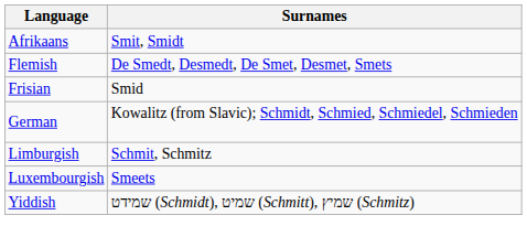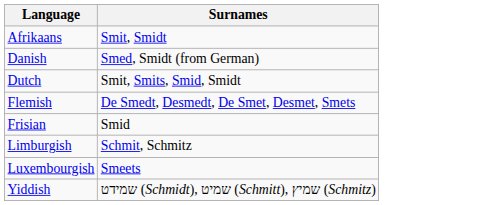 <table class="wikitable">
 <tr>
 <th>Language</th>
 <th>Surnames</th>
 </tr>
 <tr>
 <td><a href='#'>Afrikaans</a></td>
 <td><a href='#'>Smit</a>, <a href='#'>Smidt</a></td>
 </tr>
 <tr>
+<td><a href='#'>Danish</a></td>
+<td><a href='#'>Smed</a>, Smidt (from German)</td>
+</tr>
+<tr>
+<td><a href='#'>Dutch</a></td>
+<td>Smit, <a href='#'>Smits</a>, <a href='#'>Smid</a>, Smidt</td>
+</tr>
+<tr>
 <td><a href='#'>Flemish</a></td>
 <td><a href='#'>De Smedt</a>, <a href='#'>Desmedt</a>, <a href='#'>De Smet</a>, <a href='#'>Desmet</a>, <a href='#'>Smets</a></td>
 </tr>
 <tr>
 <td><a href='#'>Frisian</a></td>
 <td>Smid</td>
-</tr>
-<tr>
-<td><a href='#'>German</a></td>
-<td>Kowalitz (from Slavic); <a href='#'>Schmidt</a>, <a href='#'>Schmied</a>, <a href='#'>Schmiedel</a>, <a href='#'>Schmieden</a><br><br></td>
 </tr>
 <tr>
 <td><a href='#'>Limburgish</a></td>
 <td><a href='#'>Schmit</a>, Schmitz</td>
 </tr>
 <tr>
 <td><a href='#'>Luxembourgish</a></td>
 <td><a href='#'>Smeets</a></td>
 </tr>
 <tr>
 <td><a href='#'>Yiddish</a></td>
 <td>שמידט (<em>Schmidt</em>), שמיט (<em>Schmitt</em>), שמיץ (<em>Schmitz</em>)</td>
 </tr>
 </table>
